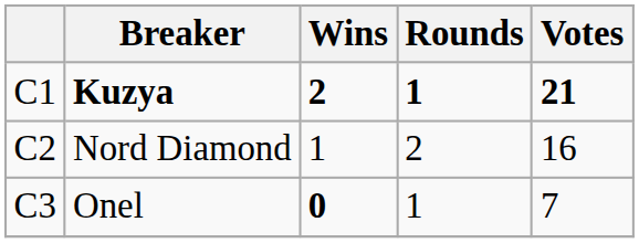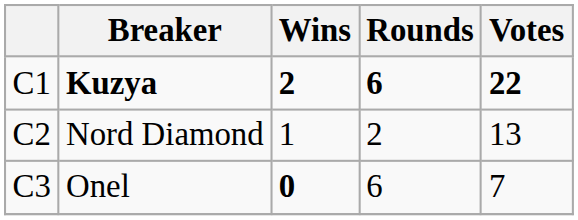 <table class="wikitable">
 <tr>
 <th></th>
 <th>Breaker</th>
 <th>Wins</th>
 <th>Rounds</th>
 <th>Votes</th>
 </tr>
 <tr>
 <td>C1</td>
 <td> <strong>Kuzya</strong></td>
 <td><strong>2</strong></td>
-<td><strong>1</strong></td>
-<td><strong>21</strong></td>
+<td><strong>6</strong></td>
+<td><strong>22</strong></td>
 </tr>
 <tr>
 <td>C2</td>
 <td> Nord Diamond</td>
 <td>1</td>
 <td>2</td>
-<td>16</td>
+<td>13</td>
 </tr>
 <tr>
 <td>C3</td>
 <td> Onel</td>
 <td><strong>0</strong></td>
-<td>1</td>
+<td>6</td>
 <td>7</td>
 </tr>
 <tr>
 </tr>
 </table>
